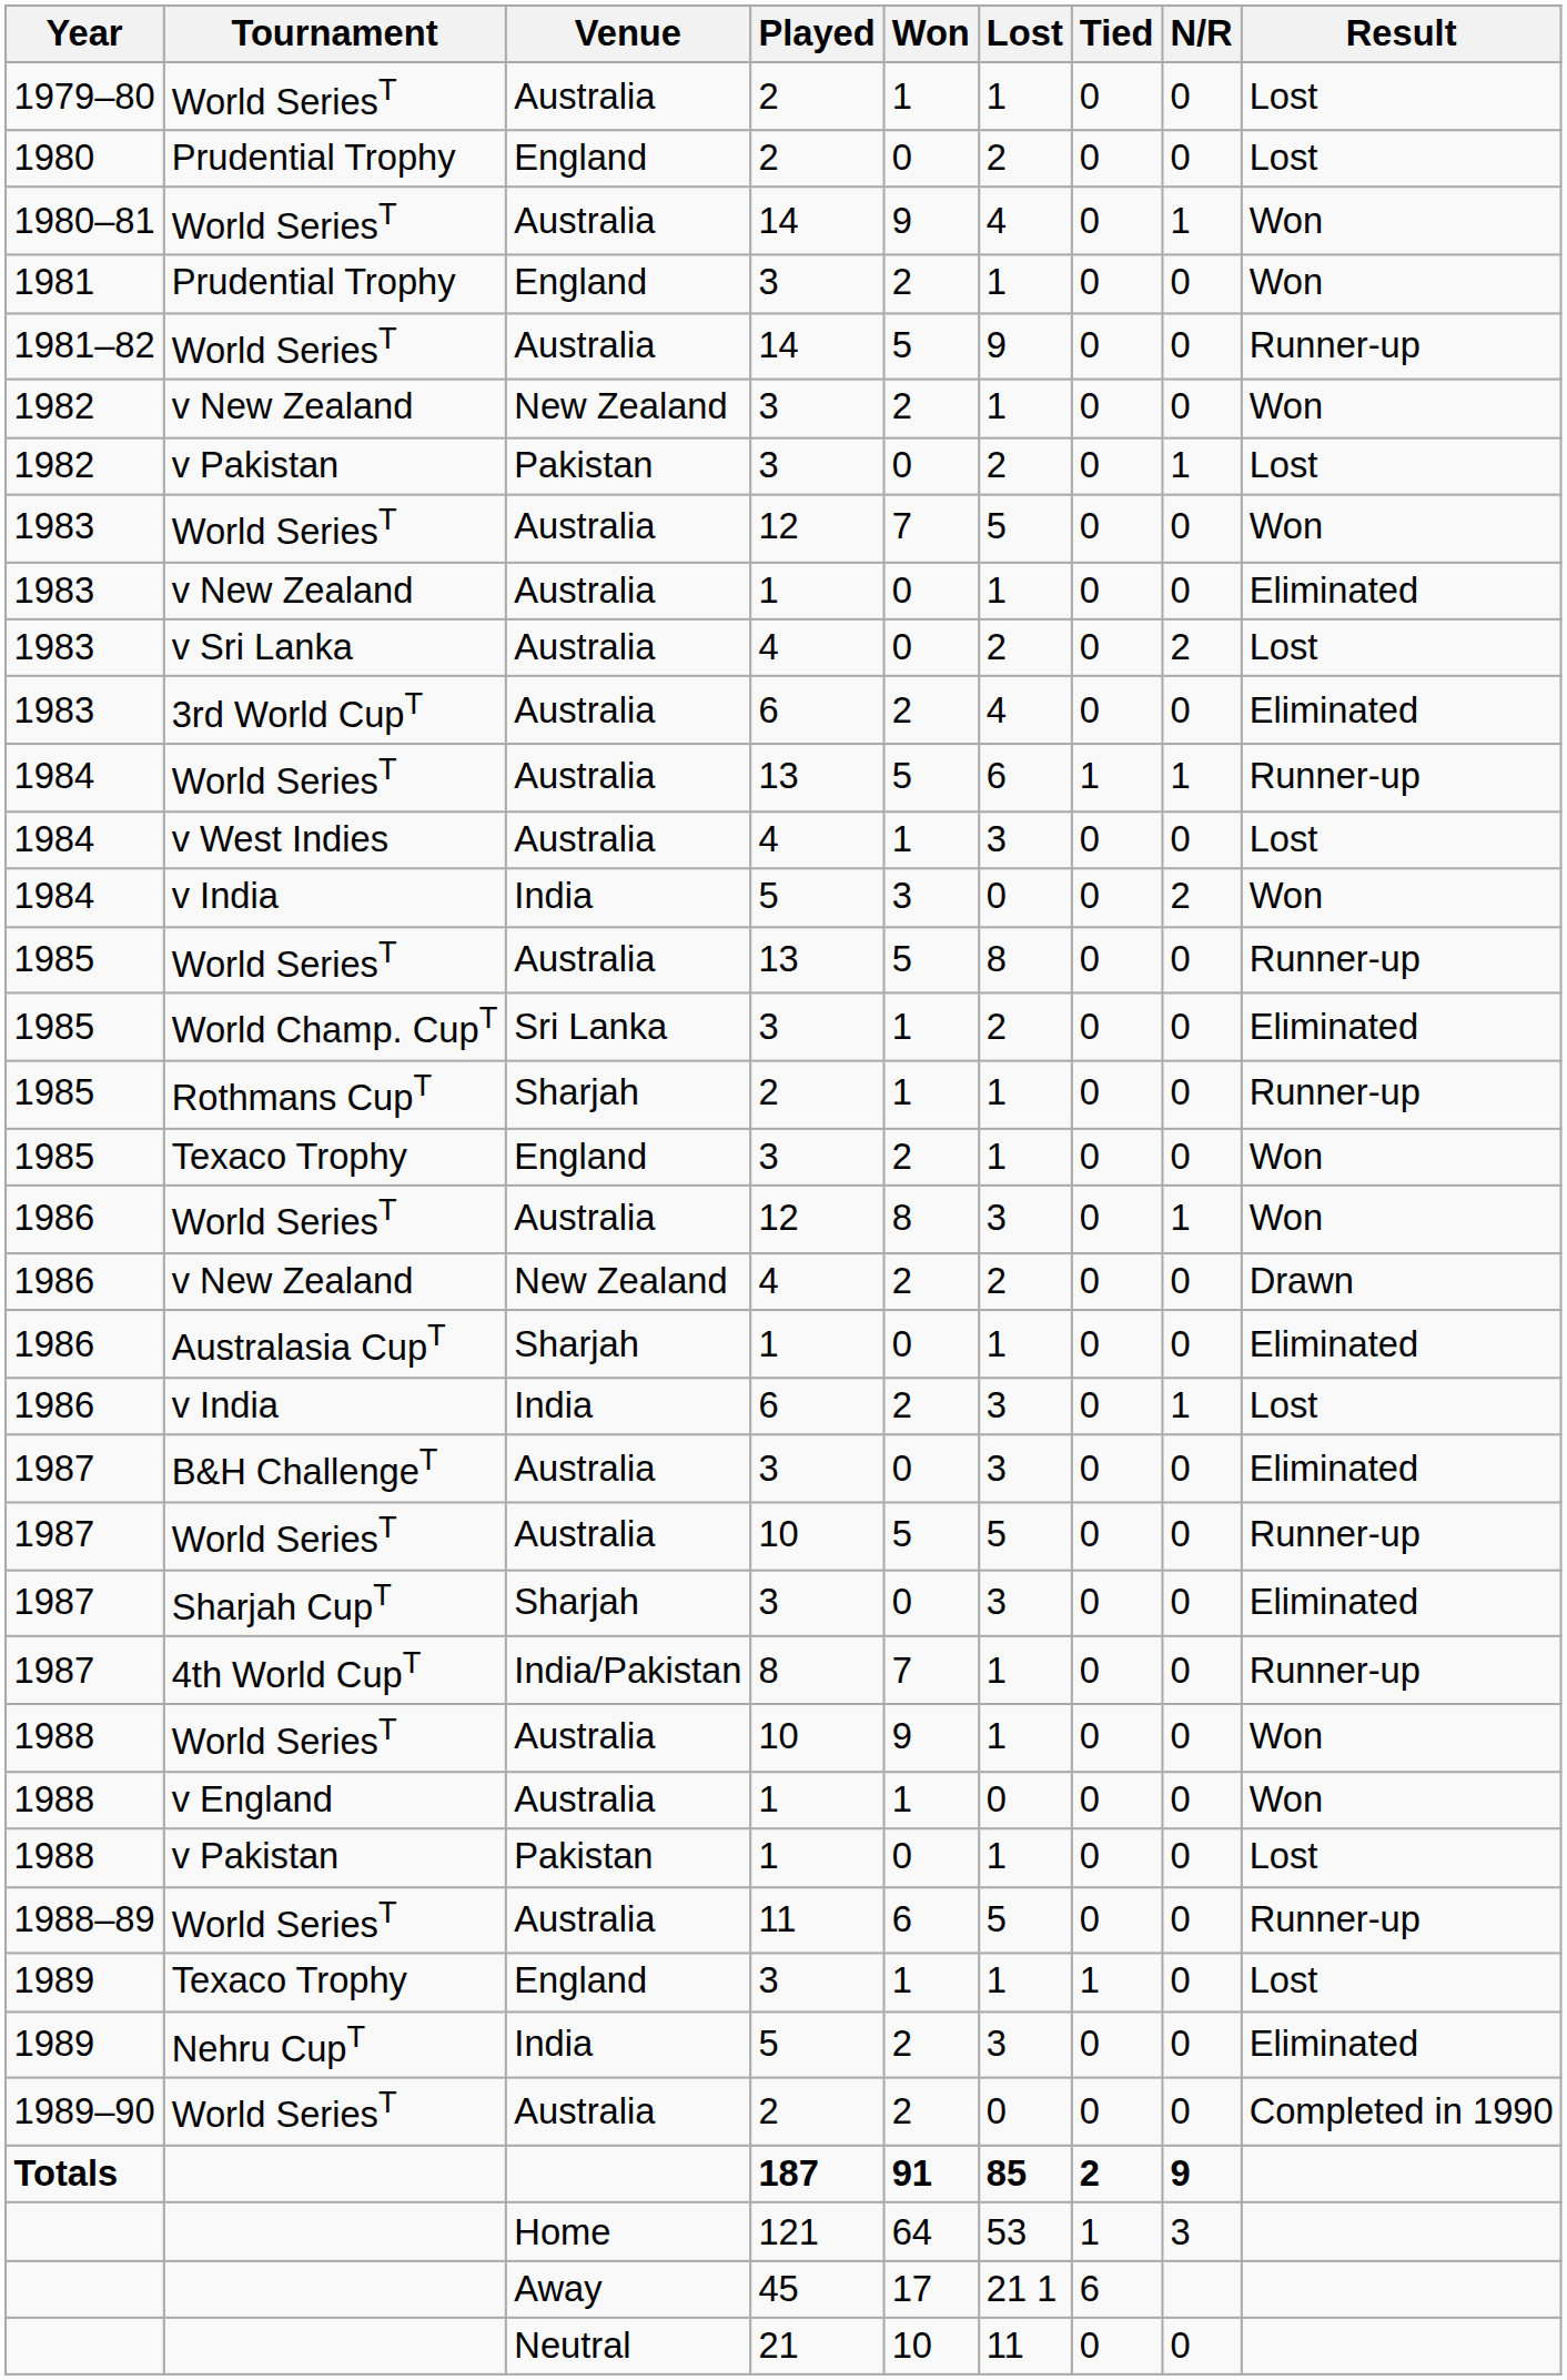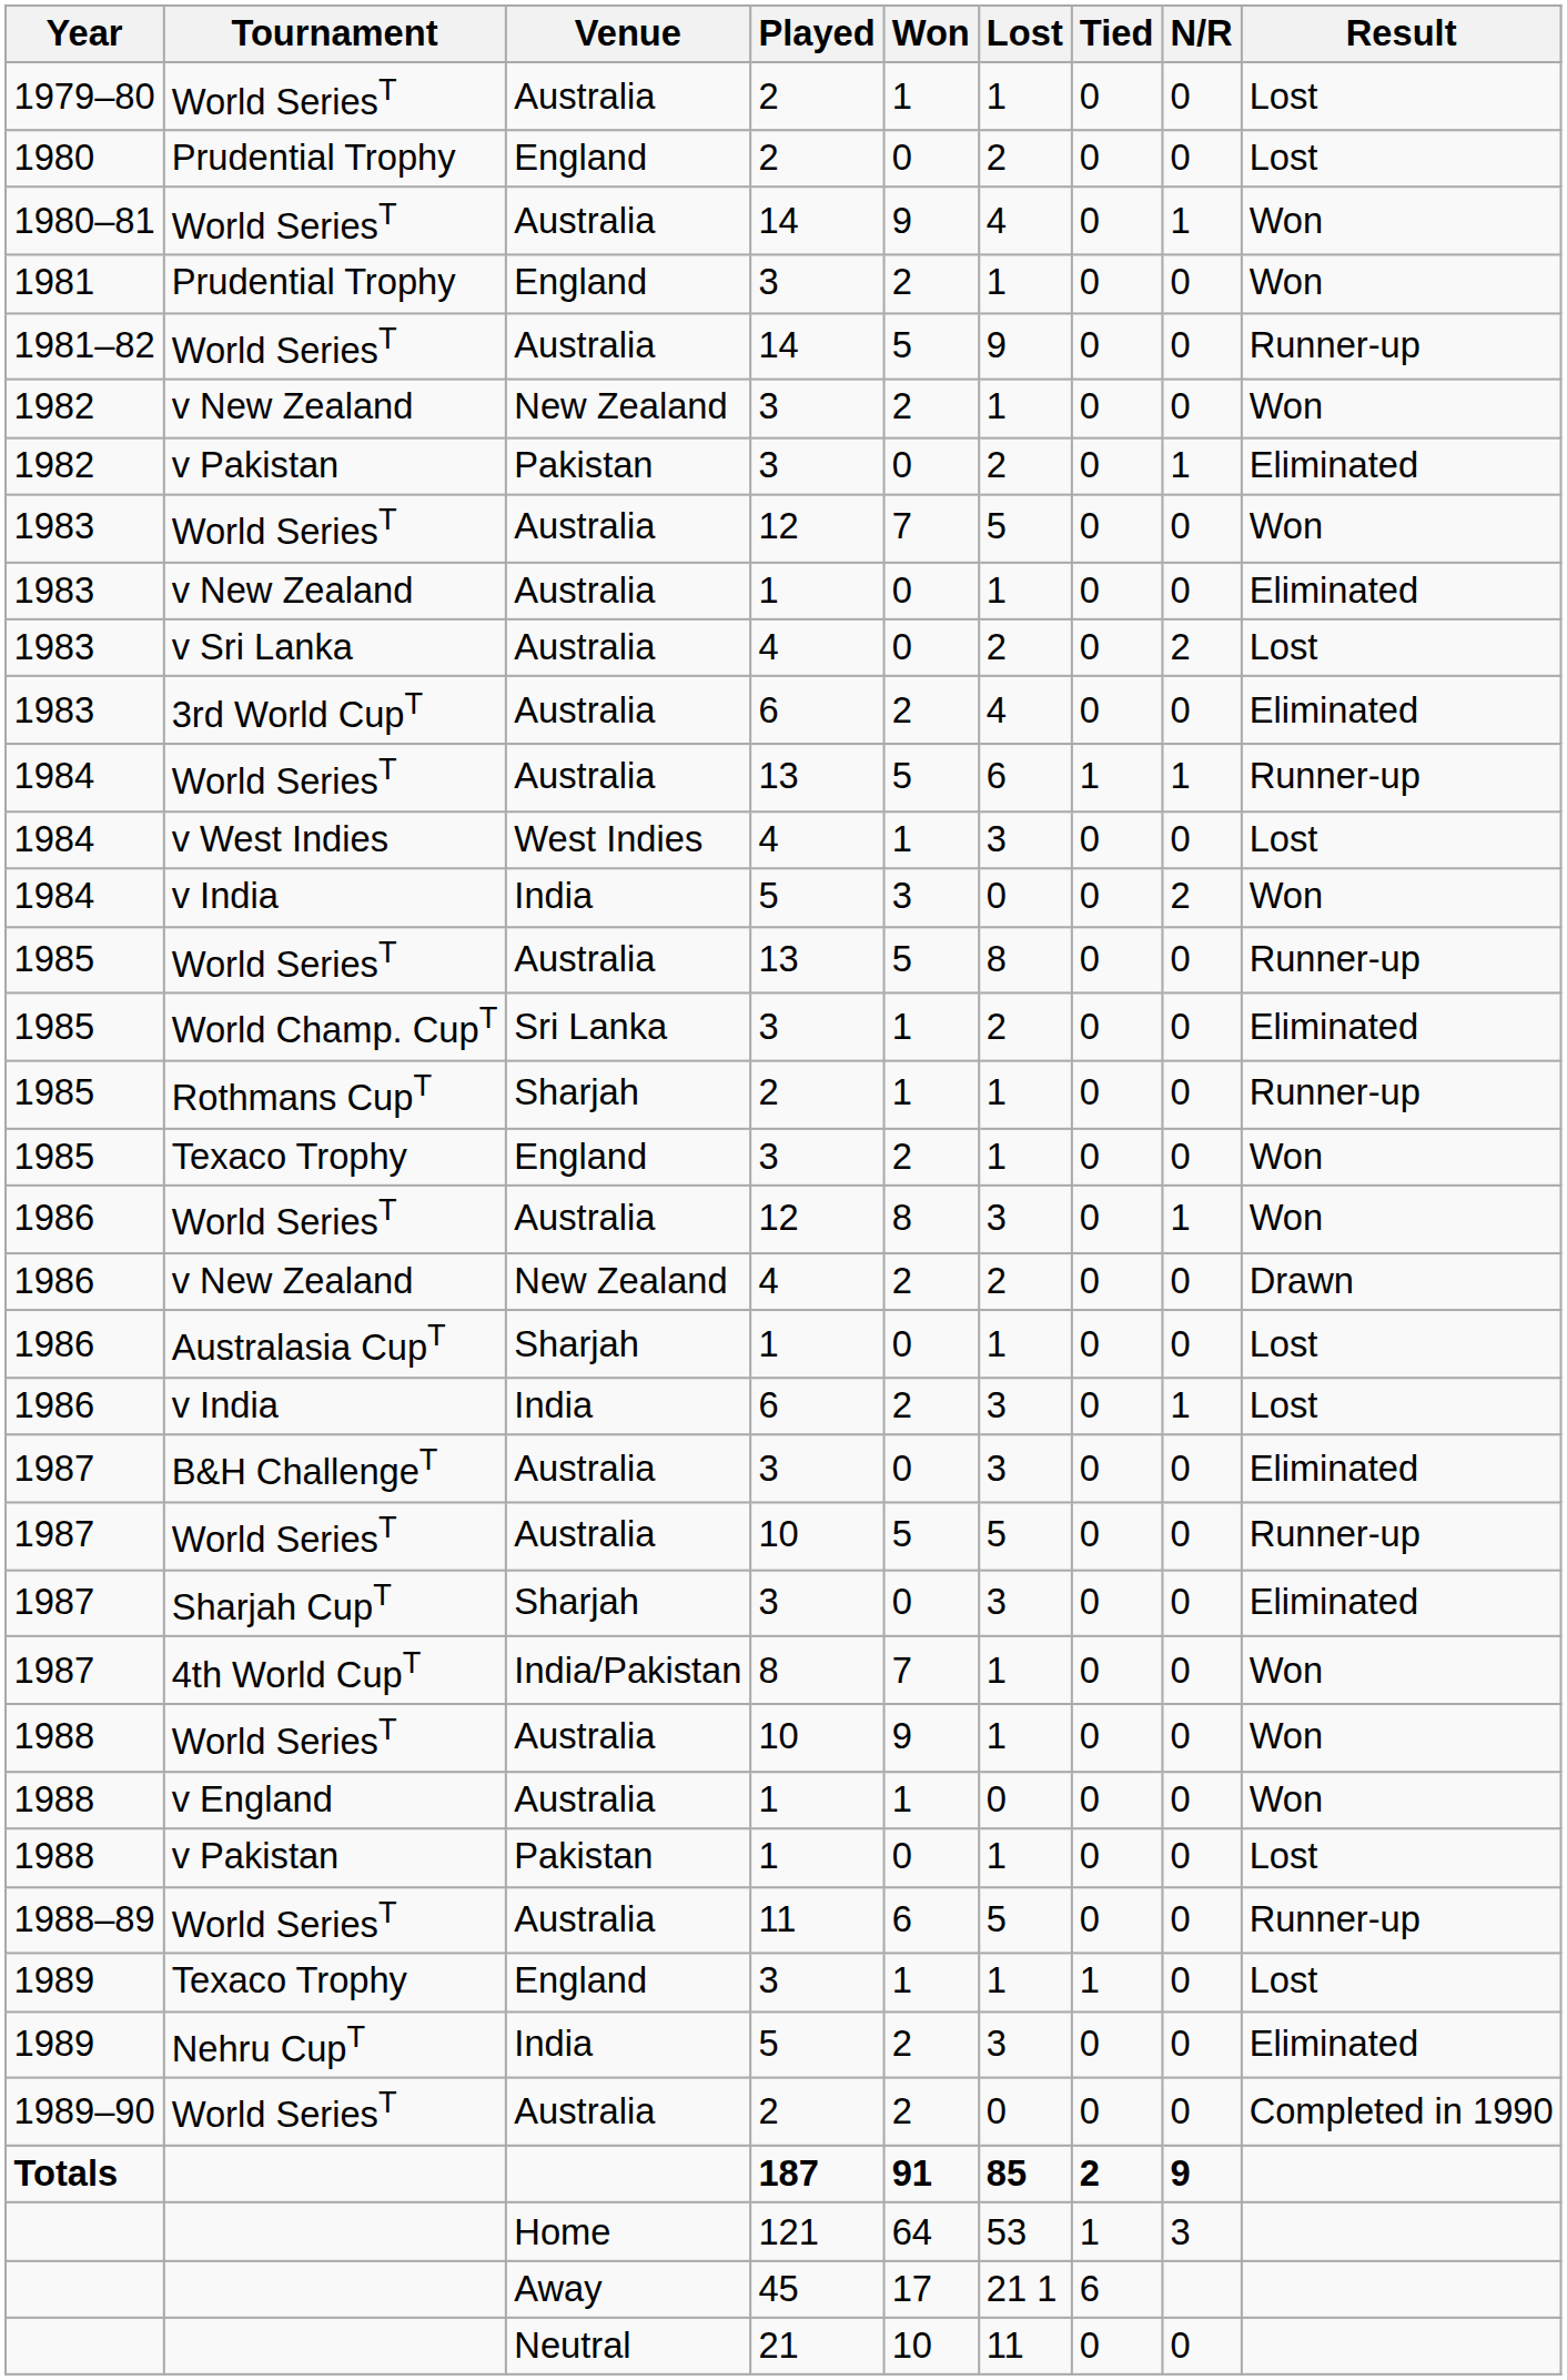 <table class="wikitable">
 <tr style="background:#efefef;">
 <th>Year</th>
 <th>Tournament</th>
 <th>Venue</th>
 <th>Played</th>
 <th>Won</th>
 <th>Lost</th>
 <th>Tied</th>
 <th>N/R</th>
 <th>Result</th>
 </tr>
 <tr>
 <td>1979–80</td>
 <td>World Series<sup>T</sup></td>
 <td>Australia</td>
 <td>2</td>
 <td>1</td>
 <td>1</td>
 <td>0</td>
 <td>0</td>
 <td>Lost</td>
 </tr>
 <tr>
 <td>1980</td>
 <td>Prudential Trophy</td>
 <td>England</td>
 <td>2</td>
 <td>0</td>
 <td>2</td>
 <td>0</td>
 <td>0</td>
 <td>Lost</td>
 </tr>
 <tr>
 <td>1980–81</td>
 <td>World Series<sup>T</sup></td>
 <td>Australia</td>
 <td>14</td>
 <td>9</td>
 <td>4</td>
 <td>0</td>
 <td>1</td>
 <td>Won</td>
 </tr>
 <tr>
 <td>1981</td>
 <td>Prudential Trophy</td>
 <td>England</td>
 <td>3</td>
 <td>2</td>
 <td>1</td>
 <td>0</td>
 <td>0</td>
 <td>Won</td>
 </tr>
 <tr>
 <td>1981–82</td>
 <td>World Series<sup>T</sup></td>
 <td>Australia</td>
 <td>14</td>
 <td>5</td>
 <td>9</td>
 <td>0</td>
 <td>0</td>
 <td>Runner-up</td>
 </tr>
 <tr>
 <td>1982</td>
 <td>v New Zealand</td>
 <td>New Zealand</td>
 <td>3</td>
 <td>2</td>
 <td>1</td>
 <td>0</td>
 <td>0</td>
 <td>Won</td>
 </tr>
 <tr>
 <td>1982</td>
 <td>v Pakistan</td>
 <td>Pakistan</td>
 <td>3</td>
 <td>0</td>
 <td>2</td>
 <td>0</td>
 <td>1</td>
-<td>Lost</td>
+<td>Eliminated</td>
 </tr>
 <tr>
 <td>1983</td>
 <td>World Series<sup>T</sup></td>
 <td>Australia</td>
 <td>12</td>
 <td>7</td>
 <td>5</td>
 <td>0</td>
 <td>0</td>
 <td>Won</td>
 </tr>
 <tr>
 <td>1983</td>
 <td>v New Zealand</td>
 <td>Australia</td>
 <td>1</td>
 <td>0</td>
 <td>1</td>
 <td>0</td>
 <td>0</td>
 <td>Eliminated</td>
 </tr>
 <tr>
 <td>1983</td>
 <td>v Sri Lanka</td>
 <td>Australia</td>
 <td>4</td>
 <td>0</td>
 <td>2</td>
 <td>0</td>
 <td>2</td>
 <td>Lost</td>
 </tr>
 <tr>
 <td>1983</td>
 <td>3rd World Cup<sup>T</sup></td>
 <td>Australia</td>
 <td>6</td>
 <td>2</td>
 <td>4</td>
 <td>0</td>
 <td>0</td>
 <td>Eliminated</td>
 </tr>
 <tr>
 <td>1984</td>
 <td>World Series<sup>T</sup></td>
 <td>Australia</td>
 <td>13</td>
 <td>5</td>
 <td>6</td>
 <td>1</td>
 <td>1</td>
 <td>Runner-up</td>
 </tr>
 <tr>
 <td>1984</td>
 <td>v West Indies</td>
-<td>Australia</td>
+<td>West Indies</td>
 <td>4</td>
 <td>1</td>
 <td>3</td>
 <td>0</td>
 <td>0</td>
 <td>Lost</td>
 </tr>
 <tr>
 <td>1984</td>
 <td>v India</td>
 <td>India</td>
 <td>5</td>
 <td>3</td>
 <td>0</td>
 <td>0</td>
 <td>2</td>
 <td>Won</td>
 </tr>
 <tr>
 <td>1985</td>
 <td>World Series<sup>T</sup></td>
 <td>Australia</td>
 <td>13</td>
 <td>5</td>
 <td>8</td>
 <td>0</td>
 <td>0</td>
 <td>Runner-up</td>
 </tr>
 <tr>
 <td>1985</td>
 <td>World Champ. Cup<sup>T</sup></td>
 <td>Sri Lanka</td>
 <td>3</td>
 <td>1</td>
 <td>2</td>
 <td>0</td>
 <td>0</td>
 <td>Eliminated</td>
 </tr>
 <tr>
 <td>1985</td>
 <td>Rothmans Cup<sup>T</sup></td>
 <td>Sharjah</td>
 <td>2</td>
 <td>1</td>
 <td>1</td>
 <td>0</td>
 <td>0</td>
 <td>Runner-up</td>
 </tr>
 <tr>
 <td>1985</td>
 <td>Texaco Trophy</td>
 <td>England</td>
 <td>3</td>
 <td>2</td>
 <td>1</td>
 <td>0</td>
 <td>0</td>
 <td>Won</td>
 </tr>
 <tr>
 <td>1986</td>
 <td>World Series<sup>T</sup></td>
 <td>Australia</td>
 <td>12</td>
 <td>8</td>
 <td>3</td>
 <td>0</td>
 <td>1</td>
 <td>Won</td>
 </tr>
 <tr>
 <td>1986</td>
 <td>v New Zealand</td>
 <td>New Zealand</td>
 <td>4</td>
 <td>2</td>
 <td>2</td>
 <td>0</td>
 <td>0</td>
 <td>Drawn</td>
 </tr>
 <tr>
 <td>1986</td>
 <td>Australasia Cup<sup>T</sup></td>
 <td>Sharjah</td>
 <td>1</td>
 <td>0</td>
 <td>1</td>
 <td>0</td>
 <td>0</td>
-<td>Eliminated</td>
+<td>Lost</td>
 </tr>
 <tr>
 <td>1986</td>
 <td>v India</td>
 <td>India</td>
 <td>6</td>
 <td>2</td>
 <td>3</td>
 <td>0</td>
 <td>1</td>
 <td>Lost</td>
 </tr>
 <tr>
 <td>1987</td>
 <td>B&H Challenge<sup>T</sup></td>
 <td>Australia</td>
 <td>3</td>
 <td>0</td>
 <td>3</td>
 <td>0</td>
 <td>0</td>
 <td>Eliminated</td>
 </tr>
 <tr>
 <td>1987</td>
 <td>World Series<sup>T</sup></td>
 <td>Australia</td>
 <td>10</td>
 <td>5</td>
 <td>5</td>
 <td>0</td>
 <td>0</td>
 <td>Runner-up</td>
 </tr>
 <tr>
 <td>1987</td>
 <td>Sharjah Cup<sup>T</sup></td>
 <td>Sharjah</td>
 <td>3</td>
 <td>0</td>
 <td>3</td>
 <td>0</td>
 <td>0</td>
 <td>Eliminated</td>
 </tr>
 <tr>
 <td>1987</td>
 <td>4th World Cup<sup>T</sup></td>
 <td>India/Pakistan</td>
 <td>8</td>
 <td>7</td>
 <td>1</td>
 <td>0</td>
 <td>0</td>
-<td>Runner-up</td>
+<td>Won</td>
 </tr>
 <tr>
 <td>1988</td>
 <td>World Series<sup>T</sup></td>
 <td>Australia</td>
 <td>10</td>
 <td>9</td>
 <td>1</td>
 <td>0</td>
 <td>0</td>
 <td>Won</td>
 </tr>
 <tr>
 <td>1988</td>
 <td>v England</td>
 <td>Australia</td>
 <td>1</td>
 <td>1</td>
 <td>0</td>
 <td>0</td>
 <td>0</td>
 <td>Won</td>
 </tr>
 <tr>
 <td>1988</td>
 <td>v Pakistan</td>
 <td>Pakistan</td>
 <td>1</td>
 <td>0</td>
 <td>1</td>
 <td>0</td>
 <td>0</td>
 <td>Lost</td>
 </tr>
 <tr>
 <td>1988–89</td>
 <td>World Series<sup>T</sup></td>
 <td>Australia</td>
 <td>11</td>
 <td>6</td>
 <td>5</td>
 <td>0</td>
 <td>0</td>
 <td>Runner-up</td>
 </tr>
 <tr>
 <td>1989</td>
 <td>Texaco Trophy</td>
 <td>England</td>
 <td>3</td>
 <td>1</td>
 <td>1</td>
 <td>1</td>
 <td>0</td>
 <td>Lost</td>
 </tr>
 <tr>
 <td>1989</td>
 <td>Nehru Cup<sup>T</sup></td>
 <td>India</td>
 <td>5</td>
 <td>2</td>
 <td>3</td>
 <td>0</td>
 <td>0</td>
 <td>Eliminated</td>
 </tr>
 <tr>
 <td>1989–90</td>
 <td>World Series<sup>T</sup></td>
 <td>Australia</td>
 <td>2</td>
 <td>2</td>
 <td>0</td>
 <td>0</td>
 <td>0</td>
 <td>Completed in 1990</td>
 </tr>
 <tr>
 <td><strong>Totals</strong></td>
 <td></td>
 <td></td>
 <td><strong>187</strong></td>
 <td><strong>91</strong></td>
 <td><strong>85</strong></td>
 <td><strong>2</strong></td>
 <td><strong>9</strong></td>
 <td></td>
 </tr>
 <tr>
 <td></td>
 <td></td>
 <td>Home</td>
 <td>121</td>
 <td>64</td>
 <td>53</td>
 <td>1</td>
 <td>3</td>
 <td></td>
 </tr>
 <tr>
 <td></td>
 <td></td>
 <td>Away</td>
 <td>45</td>
 <td>17</td>
 <td>21 1</td>
 <td>6</td>
 <td></td>
 </tr>
 <tr>
 <td></td>
 <td></td>
 <td>Neutral</td>
 <td>21</td>
 <td>10</td>
 <td>11</td>
 <td>0</td>
 <td>0</td>
 <td></td>
 </tr>
 </table>
